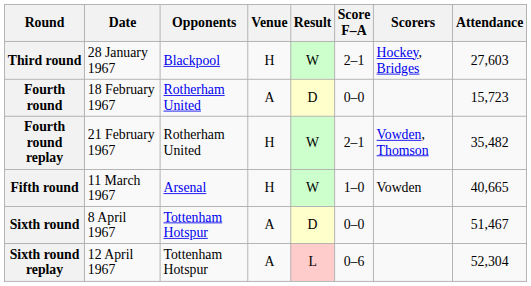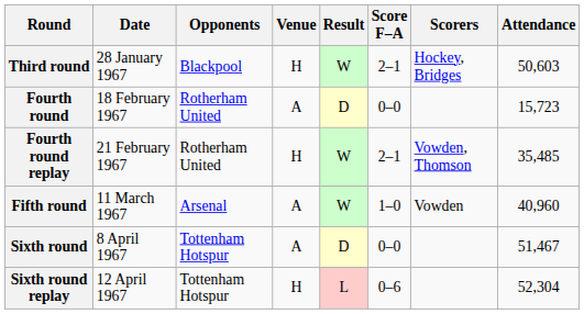 <table class="wikitable plainrowheaders" style="text-align:center">
 <tr>
 <th scope="col">Round</th>
 <th scope="col">Date</th>
 <th scope="col">Opponents</th>
 <th scope="col">Venue</th>
 <th scope="col">Result</th>
 <th scope="col">Score<br>F–A</th>
 <th scope="col">Scorers</th>
 <th scope="col">Attendance</th>
 </tr>
 <tr>
 <th scope="row">Third round</th>
 <td align="left">28 January 1967</td>
 <td align="left"><a href='#'>Blackpool</a></td>
 <td>H</td>
 <td style=background:#cfc>W</td>
 <td>2–1</td>
 <td align="left"><a href='#'>Hockey</a>, <a href='#'>Bridges</a></td>
-<td>27,603</td>
+<td>50,603</td>
 </tr>
 <tr>
 <th scope="row">Fourth round</th>
 <td align="left">18 February 1967</td>
 <td align="left"><a href='#'>Rotherham United</a></td>
 <td>A</td>
 <td style=background:#ffc>D</td>
 <td>0–0</td>
 <td></td>
 <td>15,723</td>
 </tr>
 <tr>
 <th scope="row">Fourth round replay</th>
 <td align="left">21 February 1967</td>
 <td align="left">Rotherham United</td>
 <td>H</td>
 <td style=background:#cfc>W</td>
 <td>2–1</td>
 <td align="left"><a href='#'>Vowden</a>, <a href='#'>Thomson</a></td>
-<td>35,482</td>
+<td>35,485</td>
 </tr>
 <tr>
 <th scope="row">Fifth round</th>
 <td align="left">11 March 1967</td>
 <td align="left"><a href='#'>Arsenal</a></td>
-<td>H</td>
+<td>A</td>
 <td style=background:#cfc>W</td>
 <td>1–0</td>
 <td align="left">Vowden</td>
-<td>40,665</td>
+<td>40,960</td>
 </tr>
 <tr>
 <th scope="row">Sixth round</th>
 <td align="left">8 April 1967</td>
 <td align="left"><a href='#'>Tottenham Hotspur</a></td>
 <td>A</td>
 <td style=background:#ffc>D</td>
 <td>0–0</td>
 <td></td>
 <td>51,467</td>
 </tr>
 <tr>
 <th scope="row">Sixth round replay</th>
 <td align="left">12 April 1967</td>
 <td align="left">Tottenham Hotspur</td>
-<td>A</td>
+<td>H</td>
 <td style=background:#fcc>L</td>
 <td>0–6</td>
 <td></td>
 <td>52,304</td>
 </tr>
 </table>
